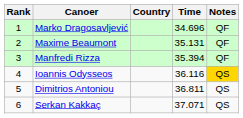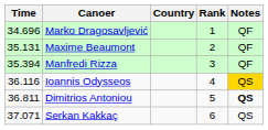 <table class="wikitable" style="text-align:center;">
 <tr>
-<th>Rank</th>
+<th>Time</th>
 <th>Canoer</th>
 <th>Country</th>
-<th>Time</th>
+<th>Rank</th>
 <th>Notes</th>
 </tr>
 <tr bgcolor=ccffcc>
-<td>1</td>
+<td>34.696</td>
 <td align="left"><a href='#'>Marko Dragosavljević</a></td>
 <td align="left"></td>
-<td>34.696</td>
+<td>1</td>
 <td>QF</td>
 </tr>
 <tr bgcolor=ccffcc>
-<td>2</td>
+<td>35.131</td>
 <td align="left"><a href='#'>Maxime Beaumont</a></td>
 <td align="left"></td>
-<td>35.131</td>
+<td>2</td>
 <td>QF</td>
 </tr>
 <tr bgcolor=ccffcc>
-<td>3</td>
+<td>35.394</td>
 <td align="left"><a href='#'>Manfredi Rizza</a></td>
 <td align="left"></td>
-<td>35.394</td>
+<td>3</td>
 <td>QF</td>
 </tr>
 <tr>
-<td>4</td>
+<td>36.116</td>
 <td align="left"><a href='#'>Ioannis Odysseos</a></td>
 <td align="left"></td>
-<td>36.116</td>
+<td>4</td>
 <td style="background: gold;">QS</td>
 </tr>
 <tr>
-<td>5</td>
+<td>36.811</td>
 <td align="left"><a href='#'>Dimitrios Antoniou</a></td>
 <td align="left"></td>
-<td>36.811</td>
-<td>QS</td>
+<td>5</td>
+<td><strong>QS</strong></td>
 </tr>
 <tr>
-<td>6</td>
+<td>37.071</td>
 <td align="left"><a href='#'>Serkan Kakkaç</a></td>
 <td align="left"></td>
-<td>37.071</td>
+<td>6</td>
 <td>QS</td>
 </tr>
 </table>
